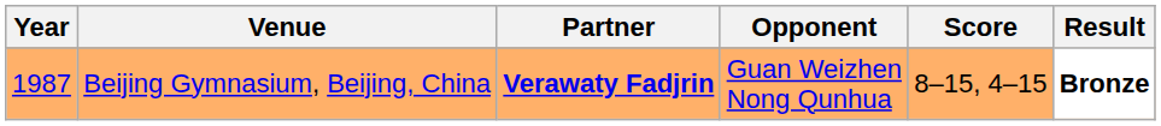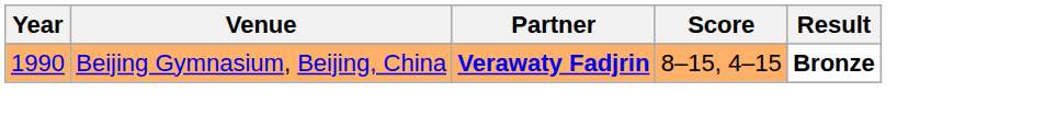 <table class="sortable wikitable" style="font-size: 90%;">
 <tr>
 <th>Year</th>
 <th>Venue</th>
 <th>Partner</th>
-<th>Opponent</th>
 <th>Score</th>
 <th>Result</th>
 </tr>
 <tr style="background:#FFB069">
-<td align="center"><a href='#'>1987</a></td>
+<td align="center"><a href='#'>1990</a></td>
 <td align="left"><a href='#'>Beijing Gymnasium</a>, <a href='#'>Beijing, China</a></td>
 <td align="left"><strong> <a href='#'>Verawaty Fadjrin</a></strong></td>
-<td align="left"> <a href='#'>Guan Weizhen</a> <br>  <a href='#'>Nong Qunhua</a></td>
 <td align="left">8–15, 4–15</td>
 <td style="text-align:left; background:white"> <strong>Bronze</strong></td>
 </tr>
 </table>
